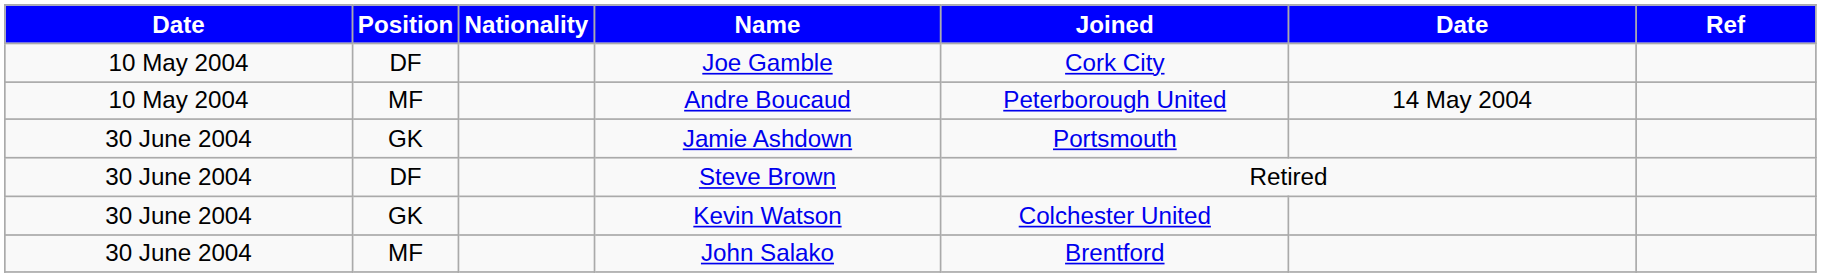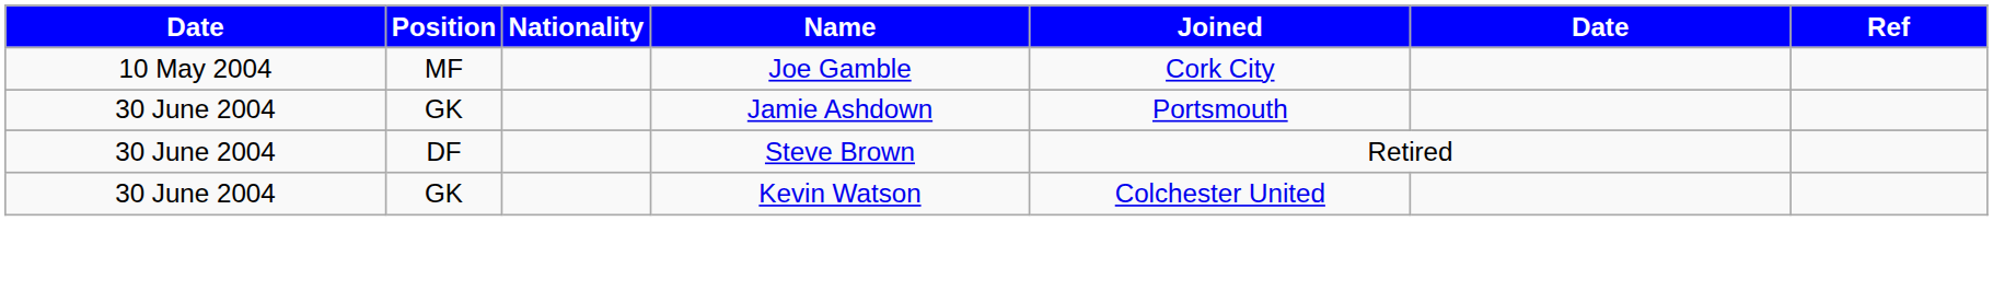 <table class="wikitable" style="text-align:center; font-size:90%; ">
 <tr>
 <th style="background:#00f; color:white; width:200px;">Date</th>
 <th style="background:#00f; color:white; width:50px;">Position</th>
 <th style="background:#00f; color:white; width:50px;">Nationality</th>
 <th style="background:#00f; color:white; width:200px;">Name</th>
 <th style="background:#00f; color:white; width:200px;">Joined</th>
 <th style="background:#00f; color:white; width:200px;">Date</th>
 <th style="background:#00f; color:white; width:100px;">Ref</th>
 </tr>
 <tr>
 <td>10 May 2004</td>
-<td>DF</td>
+<td>MF</td>
 <td></td>
 <td><a href='#'>Joe Gamble</a></td>
 <td><a href='#'>Cork City</a></td>
 <td></td>
-<td></td>
-</tr>
-<tr>
-<td>10 May 2004</td>
-<td>MF</td>
-<td></td>
-<td><a href='#'>Andre Boucaud</a></td>
-<td><a href='#'>Peterborough United</a></td>
-<td>14 May 2004</td>
 <td></td>
 </tr>
 <tr>
 <td>30 June 2004</td>
 <td>GK</td>
 <td></td>
 <td><a href='#'>Jamie Ashdown</a></td>
 <td><a href='#'>Portsmouth</a></td>
 <td></td>
 <td></td>
 </tr>
 <tr>
 <td>30 June 2004</td>
 <td>DF</td>
 <td></td>
 <td><a href='#'>Steve Brown</a></td>
 <td colspan="2">Retired</td>
 <td></td>
 </tr>
 <tr>
 <td>30 June 2004</td>
 <td>GK</td>
 <td></td>
 <td><a href='#'>Kevin Watson</a></td>
 <td><a href='#'>Colchester United</a></td>
 <td></td>
 <td></td>
 </tr>
-<tr>
-<td>30 June 2004</td>
-<td>MF</td>
-<td></td>
-<td><a href='#'>John Salako</a></td>
-<td><a href='#'>Brentford</a></td>
-<td></td>
-<td></td>
-</tr>
 </table>
